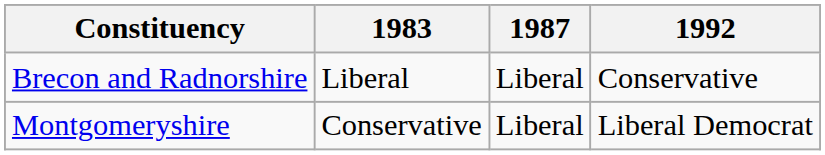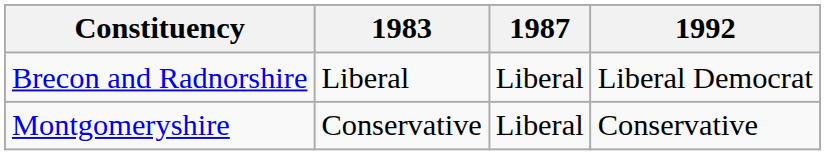 <table class="wikitable">
 <tr>
 <th>Constituency</th>
 <th>1983</th>
 <th>1987</th>
 <th>1992</th>
 </tr>
 <tr>
 <td><a href='#'>Brecon and Radnorshire</a></td>
 <td bgcolor=>Liberal</td>
 <td bgcolor=>Liberal</td>
-<td bgcolor=>Conservative</td>
+<td bgcolor=>Liberal Democrat</td>
 </tr>
 <tr>
 <td><a href='#'>Montgomeryshire</a></td>
 <td bgcolor=>Conservative</td>
 <td bgcolor=>Liberal</td>
-<td bgcolor=>Liberal Democrat</td>
+<td bgcolor=>Conservative</td>
 </tr>
 </table>
